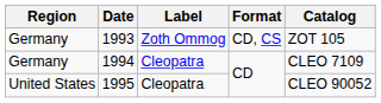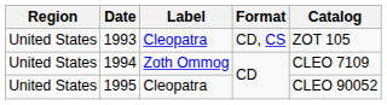 <table class="wikitable">
 <tr>
 <th>Region</th>
 <th>Date</th>
 <th>Label</th>
 <th>Format</th>
 <th>Catalog</th>
 </tr>
 <tr>
-<td>Germany</td>
+<td>United States</td>
 <td>1993</td>
-<td><a href='#'>Zoth Ommog</a></td>
+<td><a href='#'>Cleopatra</a></td>
 <td>CD, <a href='#'>CS</a></td>
 <td>ZOT 105</td>
 </tr>
 <tr>
-<td>Germany</td>
+<td>United States</td>
 <td>1994</td>
-<td><a href='#'>Cleopatra</a></td>
+<td><a href='#'>Zoth Ommog</a></td>
 <td rowspan="2">CD</td>
 <td>CLEO 7109</td>
 </tr>
 <tr>
 <td>United States</td>
 <td>1995</td>
 <td>Cleopatra</td>
 <td>CLEO 90052</td>
 </tr>
 </table>
